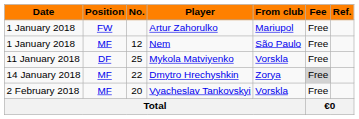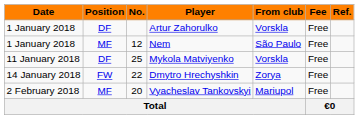 <table class="wikitable sortable">
 <tr>
 <th style="background:#FF8000; color:black;">Date</th>
 <th style="background:#FF8000; color:black;">Position</th>
 <th style="background:#FF8000; color:black;">No.</th>
 <th style="background:#FF8000; color:black;">Player</th>
 <th style="background:#FF8000; color:black;">From club</th>
 <th style="background:#FF8000; color:black;">Fee</th>
 <th style="background:#FF8000; color:black;">Ref.</th>
 </tr>
 <tr>
 <td>1 January 2018</td>
-<td style="text-align:center;"><a href='#'>FW</a></td>
+<td style="text-align:center;"><a href='#'>DF</a></td>
 <td style="text-align:center;"></td>
 <td style="text-align:left;"> <a href='#'>Artur Zahorulko</a></td>
-<td style="text-align:left;"> <a href='#'>Mariupol</a></td>
+<td style="text-align:left;"> <a href='#'>Vorskla</a></td>
 <td>Free</td>
 <td></td>
 </tr>
 <tr>
 <td>1 January 2018</td>
 <td style="text-align:center;"><a href='#'>MF</a></td>
 <td style="text-align:center;">12</td>
 <td style="text-align:left;"> <a href='#'>Nem</a></td>
 <td style="text-align:left;"> <a href='#'>São Paulo</a></td>
 <td>Free</td>
 <td></td>
 </tr>
 <tr>
 <td>11 January 2018</td>
 <td style="text-align:center;"><a href='#'>DF</a></td>
 <td style="text-align:center;">25</td>
 <td style="text-align:left;"> <a href='#'>Mykola Matviyenko</a></td>
 <td style="text-align:left;"> <a href='#'>Vorskla</a></td>
 <td>Free</td>
 <td></td>
 </tr>
 <tr>
 <td>14 January 2018</td>
-<td style="text-align:center;"><a href='#'>MF</a></td>
+<td style="text-align:center;"><a href='#'>FW</a></td>
 <td style="text-align:center;">22</td>
 <td style="text-align:left;"> <a href='#'>Dmytro Hrechyshkin</a></td>
 <td style="text-align:left;"> <a href='#'>Zorya</a></td>
-<td style="background: lightgrey;">Free</td>
+<td>Free</td>
 <td></td>
 </tr>
 <tr>
 <td>2 February 2018</td>
 <td style="text-align:center;"><a href='#'>MF</a></td>
 <td style="text-align:center;">20</td>
 <td style="text-align:left;"> <a href='#'>Vyacheslav Tankovskyi</a></td>
-<td style="text-align:left;"> <a href='#'>Vorskla</a></td>
+<td style="text-align:left;"> <a href='#'>Mariupol</a></td>
 <td>Free</td>
 <td></td>
 </tr>
 <tr>
 <th colspan="5">Total</th>
 <th colspan="2">€0</th>
 </tr>
 </table>
